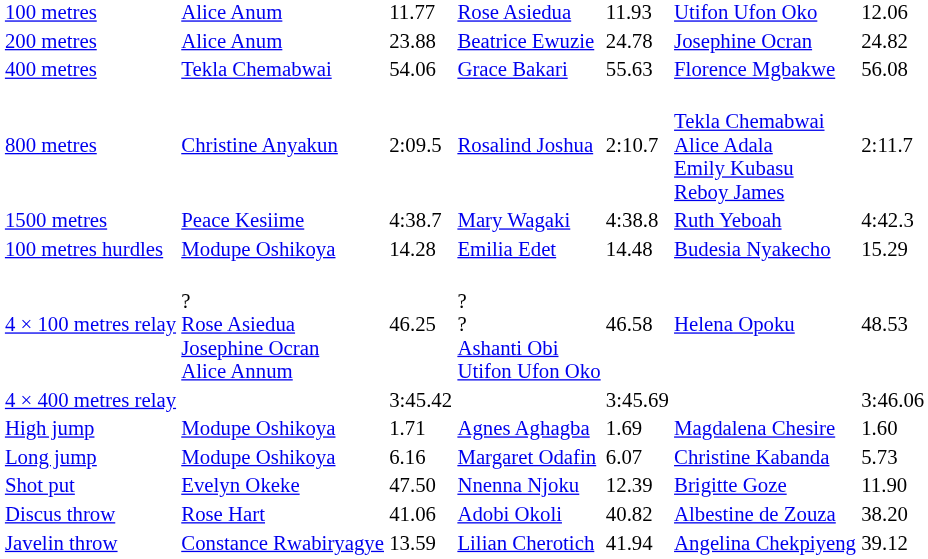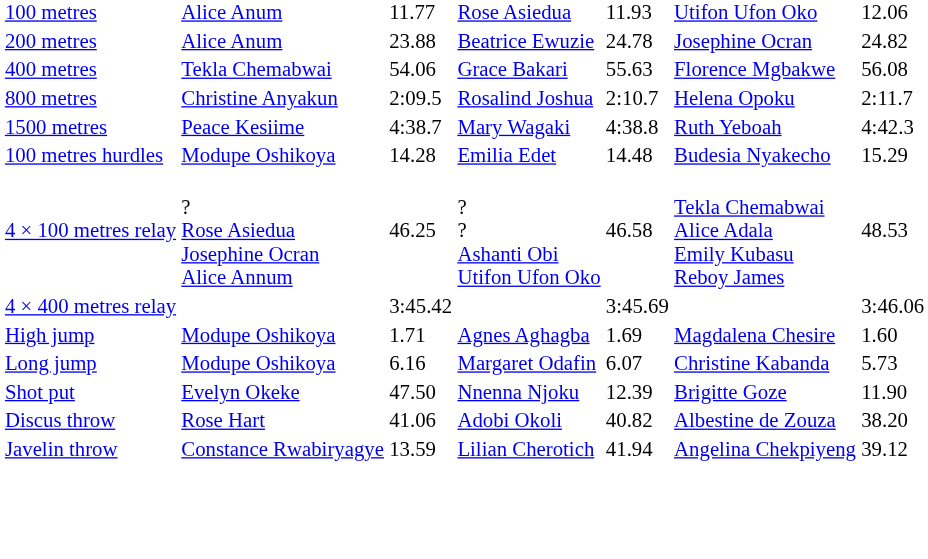 <table>
 <tr>
 <td><a href='#'>100 metres</a></td>
 <td><a href='#'>Alice Anum</a><br> </td>
 <td>11.77</td>
 <td><a href='#'>Rose Asiedua</a><br> </td>
 <td>11.93</td>
 <td><a href='#'>Utifon Ufon Oko</a><br> </td>
 <td>12.06</td>
 </tr>
 <tr>
 <td><a href='#'>200 metres</a></td>
 <td><a href='#'>Alice Anum</a><br> </td>
 <td>23.88</td>
 <td><a href='#'>Beatrice Ewuzie</a><br> </td>
 <td>24.78</td>
 <td><a href='#'>Josephine Ocran</a><br> </td>
 <td>24.82</td>
 </tr>
 <tr>
 <td><a href='#'>400 metres</a></td>
 <td><a href='#'>Tekla Chemabwai</a><br> </td>
 <td>54.06</td>
 <td><a href='#'>Grace Bakari</a><br> </td>
 <td>55.63</td>
 <td><a href='#'>Florence Mgbakwe</a><br> </td>
 <td>56.08</td>
 </tr>
 <tr>
 <td><a href='#'>800 metres</a></td>
 <td><a href='#'>Christine Anyakun</a><br> </td>
 <td>2:09.5</td>
 <td><a href='#'>Rosalind Joshua</a><br> </td>
 <td>2:10.7</td>
-<td><br><a href='#'>Tekla Chemabwai</a><br><a href='#'>Alice Adala</a><br><a href='#'>Emily Kubasu</a><br><a href='#'>Reboy James</a></td>
+<td><a href='#'>Helena Opoku</a><br> </td>
 <td>2:11.7</td>
 </tr>
 <tr>
 <td><a href='#'>1500 metres</a></td>
 <td><a href='#'>Peace Kesiime</a><br> </td>
 <td>4:38.7</td>
 <td><a href='#'>Mary Wagaki</a><br> </td>
 <td>4:38.8</td>
 <td><a href='#'>Ruth Yeboah</a><br> </td>
 <td>4:42.3</td>
 </tr>
 <tr>
 <td><a href='#'>100 metres hurdles</a></td>
 <td><a href='#'>Modupe Oshikoya</a><br> </td>
 <td>14.28</td>
 <td><a href='#'>Emilia Edet</a><br> </td>
 <td>14.48</td>
 <td><a href='#'>Budesia Nyakecho</a><br> </td>
 <td>15.29</td>
 </tr>
 <tr>
 <td><a href='#'>4 × 100 metres relay</a></td>
 <td><br>?<br><a href='#'>Rose Asiedua</a><br><a href='#'>Josephine Ocran</a><br><a href='#'>Alice Annum</a></td>
 <td>46.25</td>
 <td><br>?<br>?<br><a href='#'>Ashanti Obi</a><br><a href='#'>Utifon Ufon Oko</a></td>
 <td>46.58</td>
-<td><a href='#'>Helena Opoku</a><br> </td>
+<td><br><a href='#'>Tekla Chemabwai</a><br><a href='#'>Alice Adala</a><br><a href='#'>Emily Kubasu</a><br><a href='#'>Reboy James</a></td>
 <td>48.53</td>
 </tr>
 <tr>
 <td><a href='#'>4 × 400 metres relay</a></td>
 <td></td>
 <td>3:45.42</td>
 <td></td>
 <td>3:45.69</td>
 <td></td>
 <td>3:46.06</td>
 </tr>
 <tr>
 <td><a href='#'>High jump</a></td>
 <td><a href='#'>Modupe Oshikoya</a><br> </td>
 <td>1.71</td>
 <td><a href='#'>Agnes Aghagba</a><br> </td>
 <td>1.69</td>
 <td><a href='#'>Magdalena Chesire</a><br> </td>
 <td>1.60</td>
 </tr>
 <tr>
 <td><a href='#'>Long jump</a></td>
 <td><a href='#'>Modupe Oshikoya</a><br> </td>
 <td>6.16</td>
 <td><a href='#'>Margaret Odafin</a><br> </td>
 <td>6.07</td>
 <td><a href='#'>Christine Kabanda</a><br> </td>
 <td>5.73</td>
 </tr>
 <tr>
 <td><a href='#'>Shot put</a></td>
 <td><a href='#'>Evelyn Okeke</a><br> </td>
 <td>47.50</td>
 <td><a href='#'>Nnenna Njoku</a><br> </td>
 <td>12.39</td>
 <td><a href='#'>Brigitte Goze</a><br> </td>
 <td>11.90</td>
 </tr>
 <tr>
 <td><a href='#'>Discus throw</a></td>
 <td><a href='#'>Rose Hart</a><br> </td>
 <td>41.06</td>
 <td><a href='#'>Adobi Okoli</a><br> </td>
 <td>40.82</td>
 <td><a href='#'>Albestine de Zouza</a><br> </td>
 <td>38.20</td>
 </tr>
 <tr>
 <td><a href='#'>Javelin throw</a></td>
 <td><a href='#'>Constance Rwabiryagye</a><br> </td>
 <td>13.59</td>
 <td><a href='#'>Lilian Cherotich</a><br> </td>
 <td>41.94</td>
 <td><a href='#'>Angelina Chekpiyeng</a><br> </td>
 <td>39.12</td>
 </tr>
 </table>
